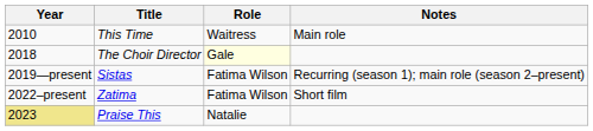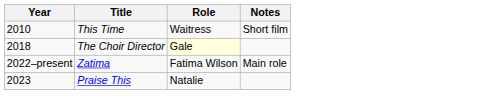 <table class="wikitable sortable">
 <tr>
 <th>Year</th>
 <th>Title</th>
 <th>Role</th>
 <th class="unsortable">Notes</th>
 </tr>
 <tr>
 <td>2010</td>
 <td><em>This Time</em></td>
 <td>Waitress</td>
-<td>Main role</td>
+<td>Short film</td>
 </tr>
 <tr>
 <td>2018</td>
 <td><em>The Choir Director</em></td>
 <td style="background: lightyellow;">Gale</td>
 <td></td>
 </tr>
 <tr>
-<td>2019—present</td>
-<td><em><a href='#'>Sistas</a></em></td>
-<td>Fatima Wilson</td>
-<td>Recurring (season 1); main role (season 2–present)</td>
-</tr>
-<tr>
 <td>2022–present</td>
 <td><em><a href='#'>Zatima</a></em></td>
 <td>Fatima Wilson</td>
-<td>Short film</td>
+<td>Main role</td>
 </tr>
 <tr>
-<td style="background: khaki;">2023</td>
+<td>2023</td>
 <td><em><a href='#'>Praise This</a></em></td>
 <td>Natalie</td>
 <td></td>
 </tr>
 </table>
